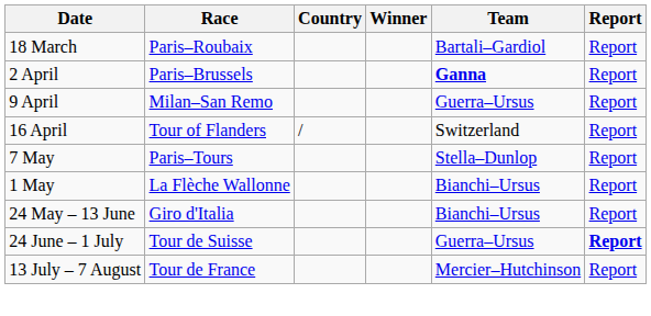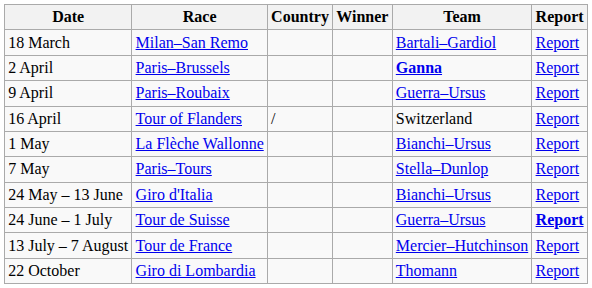 <table class=wikitable>
 <tr>
 <th>Date</th>
 <th>Race</th>
 <th>Country</th>
 <th>Winner</th>
 <th>Team</th>
 <th>Report</th>
 </tr>
 <tr>
 <td>18 March</td>
-<td><a href='#'>Paris–Roubaix</a></td>
+<td><a href='#'>Milan–San Remo</a></td>
 <td></td>
 <td></td>
 <td><a href='#'>Bartali–Gardiol</a></td>
 <td><a href='#'>Report</a></td>
 </tr>
 <tr>
 <td>2 April</td>
 <td><a href='#'>Paris–Brussels</a></td>
 <td></td>
 <td></td>
 <td><strong><a href='#'>Ganna</a></strong></td>
 <td><a href='#'>Report</a></td>
 </tr>
 <tr>
 <td>9 April</td>
-<td><a href='#'>Milan–San Remo</a></td>
+<td><a href='#'>Paris–Roubaix</a></td>
 <td></td>
 <td></td>
 <td><a href='#'>Guerra–Ursus</a></td>
 <td><a href='#'>Report</a></td>
 </tr>
 <tr>
 <td>16 April</td>
 <td><a href='#'>Tour of Flanders</a></td>
 <td>/</td>
 <td></td>
 <td>Switzerland</td>
 <td><a href='#'>Report</a></td>
 </tr>
 <tr>
+<td>1 May</td>
+<td><a href='#'>La Flèche Wallonne</a></td>
+<td></td>
+<td></td>
+<td><a href='#'>Bianchi–Ursus</a></td>
+<td><a href='#'>Report</a></td>
+</tr>
+<tr>
 <td>7 May</td>
 <td><a href='#'>Paris–Tours</a></td>
 <td></td>
 <td></td>
 <td><a href='#'>Stella–Dunlop</a></td>
-<td><a href='#'>Report</a></td>
-</tr>
-<tr>
-<td>1 May</td>
-<td><a href='#'>La Flèche Wallonne</a></td>
-<td></td>
-<td></td>
-<td><a href='#'>Bianchi–Ursus</a></td>
 <td><a href='#'>Report</a></td>
 </tr>
 <tr>
 <td>24 May – 13 June</td>
 <td><a href='#'>Giro d'Italia</a></td>
 <td></td>
 <td></td>
 <td><a href='#'>Bianchi–Ursus</a></td>
 <td><a href='#'>Report</a></td>
 </tr>
 <tr>
 <td>24 June – 1 July</td>
 <td><a href='#'>Tour de Suisse</a></td>
 <td></td>
 <td></td>
 <td><a href='#'>Guerra–Ursus</a></td>
 <td><strong><a href='#'>Report</a></strong></td>
 </tr>
 <tr>
 <td>13 July – 7 August</td>
 <td><a href='#'>Tour de France</a></td>
 <td></td>
 <td></td>
 <td><a href='#'>Mercier–Hutchinson</a></td>
 <td><a href='#'>Report</a></td>
 </tr>
+<tr>
+<td>22 October</td>
+<td><a href='#'>Giro di Lombardia</a></td>
+<td></td>
+<td></td>
+<td><a href='#'>Thomann</a></td>
+<td><a href='#'>Report</a></td>
+</tr>
 </table>
